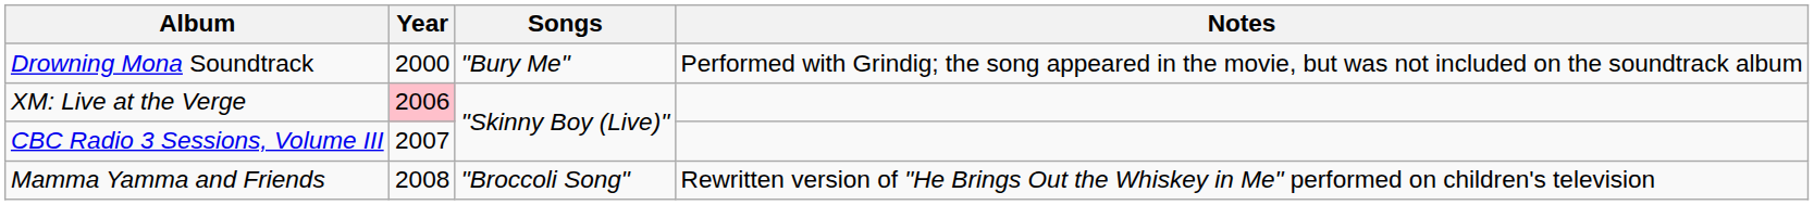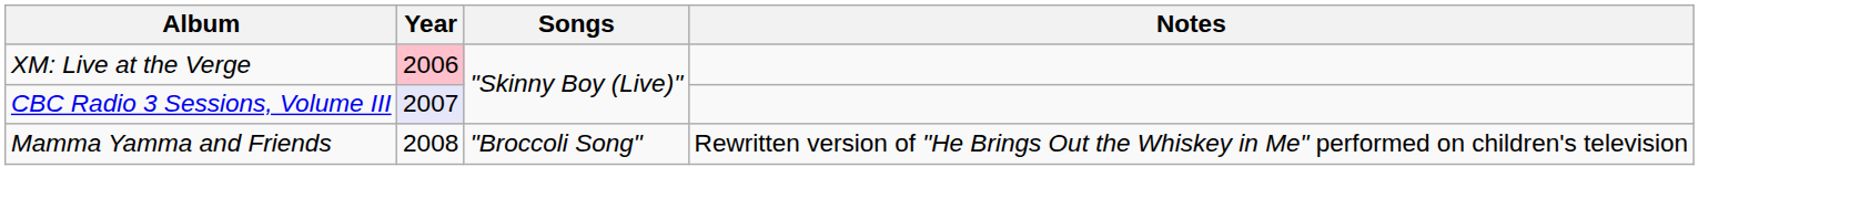 <table class="wikitable">
 <tr>
 <th>Album</th>
 <th>Year</th>
 <th>Songs</th>
 <th>Notes</th>
-</tr>
-<tr>
-<td><em><a href='#'>Drowning Mona</a></em> Soundtrack</td>
-<td>2000</td>
-<td><em>"Bury Me"</em></td>
-<td>Performed with Grindig; the song appeared in the movie, but was not included on the soundtrack album</td>
 </tr>
 <tr>
 <td><em>XM: Live at the Verge</em></td>
 <td style="background: pink;">2006</td>
 <td rowspan="2"><em>"Skinny Boy (Live)"</em></td>
 <td></td>
 </tr>
 <tr>
 <td><em><a href='#'>CBC Radio 3 Sessions, Volume III</a></em></td>
-<td>2007</td>
+<td style="background: lavender;">2007</td>
 <td></td>
 </tr>
 <tr>
 <td><em>Mamma Yamma and Friends</em></td>
 <td>2008</td>
 <td><em>"Broccoli Song"</em></td>
 <td>Rewritten version of <em>"He Brings Out the Whiskey in Me"</em> performed on children's television</td>
 </tr>
 </table>
